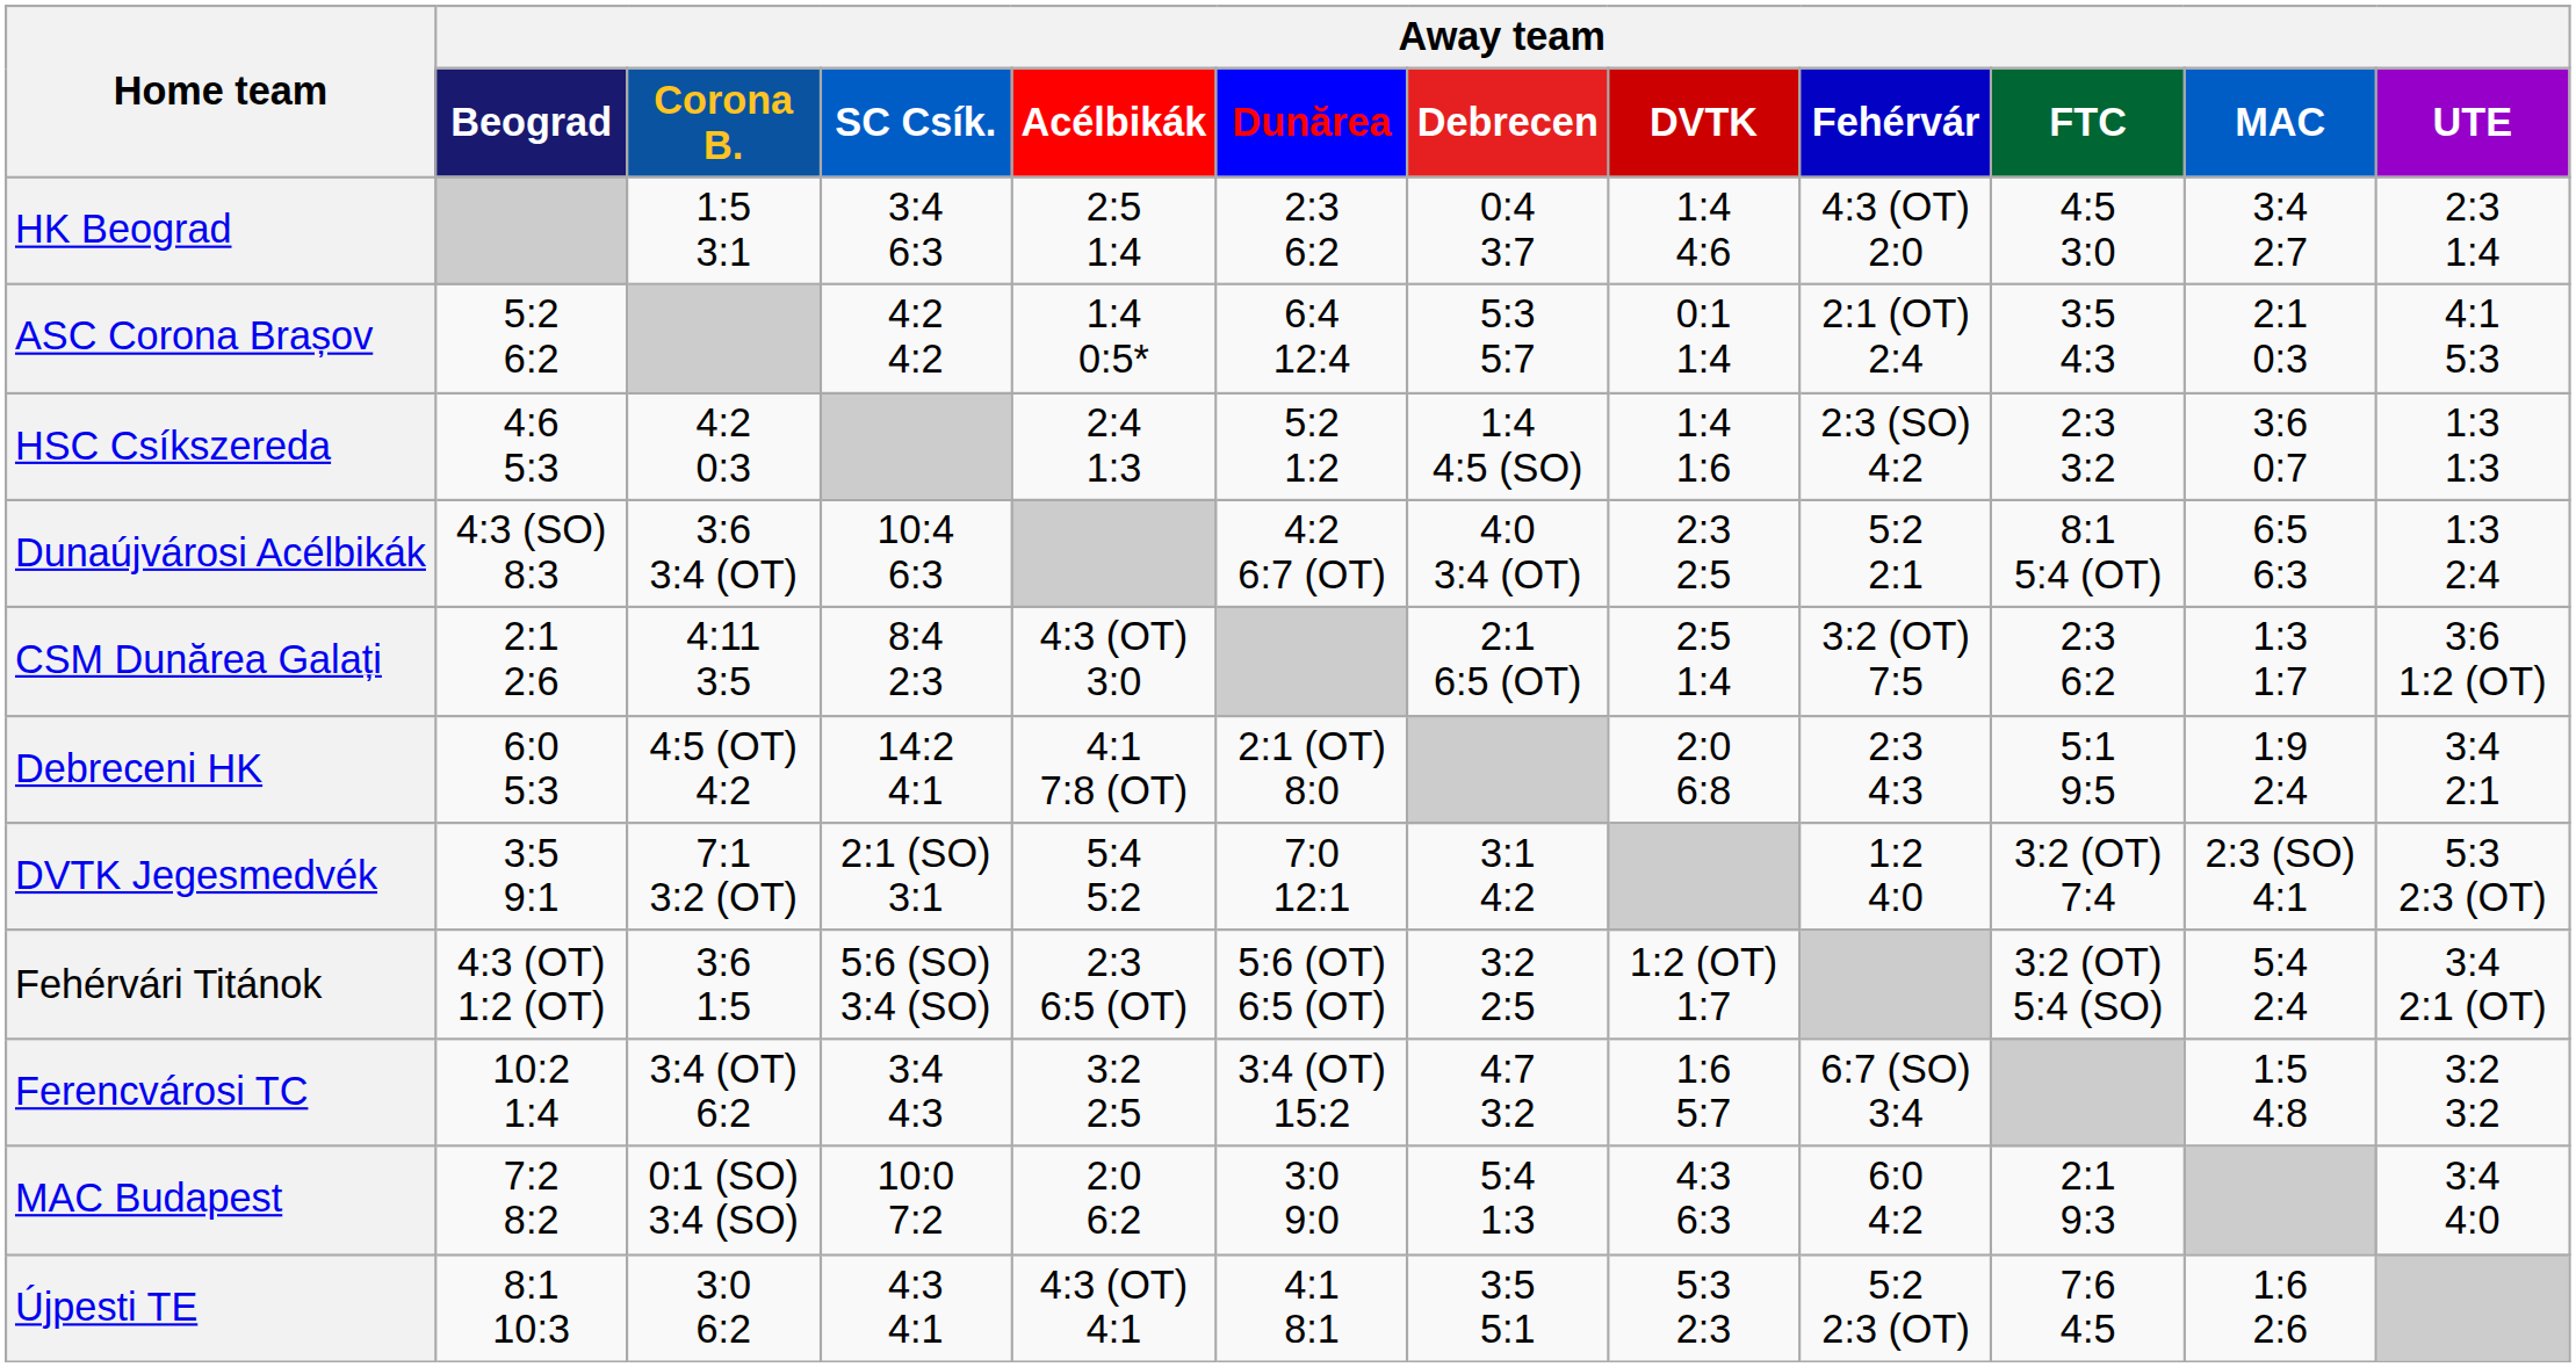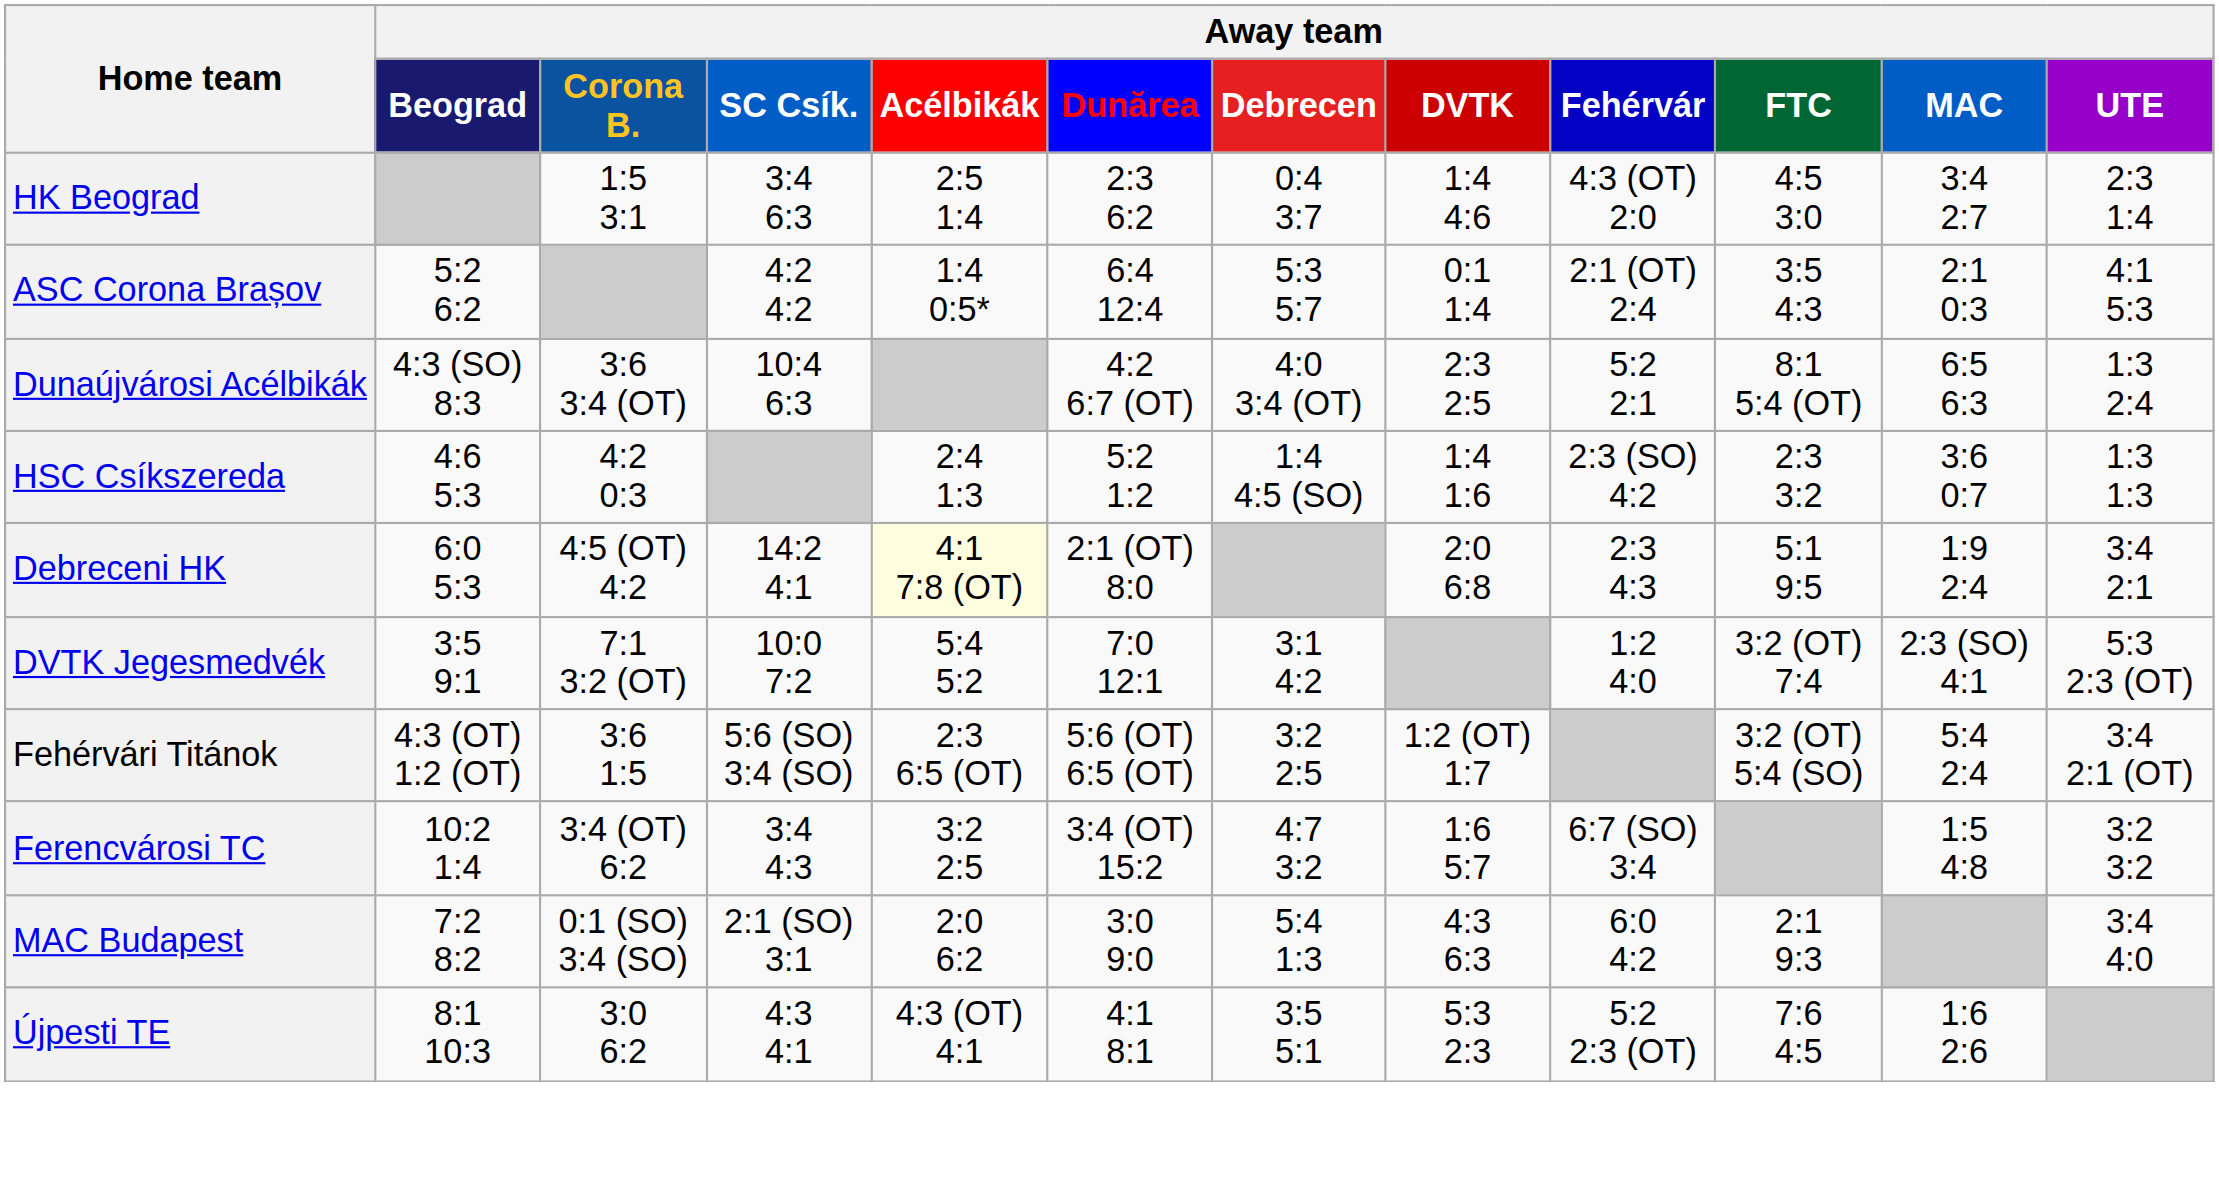 <table class="wikitable" style="text-align:center;">
 <tr>
 <th rowspan="2">Home team</th>
 <th colspan="11">Away team</th>
 </tr>
 <tr>
 <th style="width:70px; background:#191970; color:white;">Beograd</th>
 <th style="width:70px; background:#0953A0; color:#FFC422;">Corona B.</th>
 <th style="width:70px; background:#005DC6; color:white;">SC Csík.</th>
 <th style="width:70px; background:#FF0000; color:white;">Acélbikák</th>
 <th style="width:70px; background:#0000FF; color:#FF0000;">Dunărea</th>
 <th style="width:70px; background:#E62020; color:white;">Debrecen</th>
 <th style="width:70px; background:#CC0000; color:white;">DVTK</th>
 <th style="width:70px; background:#0201C4; color:white;">Fehérvár</th>
 <th style="width:70px; background:#006633; color:white;">FTC</th>
 <th style="width:70px; background:#005DC6; color:white;">MAC</th>
 <th style="width:70px; background:#9600C8; color:white;">UTE</th>
 </tr>
 <tr>
 <td style="text-align:left; background:#F2F2F2;"><a href='#'>HK Beograd</a></td>
 <td bgcolor=#CCCCCC> </td>
 <td> 1:5<br> 3:1</td>
 <td>  3:4<br> 6:3</td>
 <td> 2:5<br> 1:4</td>
 <td>   2:3<br> 6:2</td>
 <td>  0:4<br> 3:7</td>
 <td>      1:4<br> 4:6</td>
 <td>  4:3 (OT)<br> 2:0</td>
 <td>       4:5<br> 3:0</td>
 <td>       3:4<br> 2:7</td>
 <td>       2:3<br> 1:4</td>
 </tr>
 <tr>
 <td style="text-align:left; background:#F2F2F2;"><a href='#'>ASC Corona Brașov</a></td>
 <td>   5:2<br> 6:2</td>
 <td bgcolor=#CCCCCC> </td>
 <td>  4:2<br> 4:2</td>
 <td> 1:4<br> 0:5*</td>
 <td>   6:4<br> 12:4</td>
 <td>  5:3<br> 5:7</td>
 <td>      0:1<br> 1:4</td>
 <td>  2:1 (OT)<br> 2:4</td>
 <td>       3:5<br> 4:3</td>
 <td>       2:1<br> 0:3</td>
 <td>       4:1<br> 5:3</td>
 </tr>
 <tr>
+<td style="text-align:left; background:#F2F2F2;"><a href='#'>Dunaújvárosi Acélbikák</a></td>
+<td>   4:3 (SO)<br> 8:3</td>
+<td> 3:6<br> 3:4 (OT)</td>
+<td>  10:4<br> 6:3</td>
+<td bgcolor=#CCCCCC> </td>
+<td>   4:2<br> 6:7 (OT)</td>
+<td>  4:0<br> 3:4 (OT)</td>
+<td>      2:3<br> 2:5</td>
+<td>  5:2<br> 2:1</td>
+<td>       8:1<br> 5:4 (OT)</td>
+<td>       6:5<br> 6:3</td>
+<td>       1:3<br> 2:4</td>
+</tr>
+<tr>
 <td style="text-align:left; background:#F2F2F2;"><a href='#'>HSC Csíkszereda</a></td>
 <td>   4:6<br> 5:3</td>
 <td> 4:2<br> 0:3</td>
 <td bgcolor=#CCCCCC> </td>
 <td> 2:4<br> 1:3</td>
 <td>   5:2<br> 1:2</td>
 <td>  1:4<br> 4:5 (SO)</td>
 <td>      1:4<br> 1:6</td>
 <td>  2:3 (SO)<br> 4:2</td>
 <td>       2:3<br> 3:2</td>
 <td>       3:6<br> 0:7</td>
 <td>       1:3<br> 1:3</td>
 </tr>
 <tr>
-<td style="text-align:left; background:#F2F2F2;"><a href='#'>Dunaújvárosi Acélbikák</a></td>
-<td>   4:3 (SO)<br> 8:3</td>
-<td> 3:6<br> 3:4 (OT)</td>
-<td>  10:4<br> 6:3</td>
-<td bgcolor=#CCCCCC> </td>
-<td>   4:2<br> 6:7 (OT)</td>
-<td>  4:0<br> 3:4 (OT)</td>
-<td>      2:3<br> 2:5</td>
-<td>  5:2<br> 2:1</td>
-<td>       8:1<br> 5:4 (OT)</td>
-<td>       6:5<br> 6:3</td>
-<td>       1:3<br> 2:4</td>
-</tr>
-<tr>
-<td style="text-align:left; background:#F2F2F2;"><a href='#'>CSM Dunărea Galați</a></td>
-<td>   2:1<br> 2:6</td>
-<td> 4:11<br> 3:5</td>
-<td>  8:4<br> 2:3</td>
-<td> 4:3 (OT)<br> 3:0</td>
-<td bgcolor=#CCCCCC> </td>
-<td>  2:1<br> 6:5 (OT)</td>
-<td>      2:5<br> 1:4</td>
-<td>  3:2 (OT)<br> 7:5</td>
-<td>       2:3<br> 6:2</td>
-<td>       1:3<br> 1:7</td>
-<td>       3:6<br> 1:2 (OT)</td>
-</tr>
-<tr>
 <td style="text-align:left; background:#F2F2F2;"><a href='#'>Debreceni HK</a></td>
 <td>   6:0<br> 5:3</td>
 <td> 4:5 (OT)<br> 4:2</td>
 <td>  14:2<br> 4:1</td>
-<td> 4:1<br> 7:8 (OT)</td>
+<td style="background: lightyellow;"> 4:1<br> 7:8 (OT)</td>
 <td>   2:1 (OT)<br> 8:0</td>
 <td bgcolor=#CCCCCC> </td>
 <td>      2:0<br> 6:8</td>
 <td>  2:3<br> 4:3</td>
 <td>       5:1<br> 9:5</td>
 <td>       1:9<br> 2:4</td>
 <td>       3:4<br> 2:1</td>
 </tr>
 <tr>
 <td style="text-align:left; background:#F2F2F2;"><a href='#'>DVTK Jegesmedvék</a></td>
 <td>   3:5<br> 9:1</td>
 <td> 7:1<br> 3:2 (OT)</td>
-<td>  2:1 (SO)<br> 3:1</td>
+<td>  10:0<br> 7:2</td>
 <td> 5:4<br> 5:2</td>
 <td>   7:0<br> 12:1</td>
 <td>  3:1<br> 4:2</td>
 <td bgcolor=#CCCCCC> </td>
 <td>  1:2<br> 4:0</td>
 <td>       3:2 (OT)<br> 7:4</td>
 <td>       2:3 (SO)<br> 4:1</td>
 <td>       5:3<br> 2:3 (OT)</td>
 </tr>
 <tr>
 <td style="text-align:left; background:#F2F2F2;">Fehérvári Titánok</td>
 <td>   4:3 (OT)<br> 1:2 (OT)</td>
 <td> 3:6<br> 1:5</td>
 <td>  5:6 (SO)<br> 3:4 (SO)</td>
 <td> 2:3<br> 6:5 (OT)</td>
 <td>   5:6 (OT)<br> 6:5 (OT)</td>
 <td>  3:2<br> 2:5</td>
 <td>      1:2 (OT)<br> 1:7</td>
 <td bgcolor=#CCCCCC> </td>
 <td>       3:2 (OT)<br> 5:4 (SO)</td>
 <td>       5:4<br> 2:4</td>
 <td>       3:4<br> 2:1 (OT)</td>
 </tr>
 <tr>
 <td style="text-align:left; background:#F2F2F2;"><a href='#'>Ferencvárosi TC</a></td>
 <td>   10:2<br> 1:4</td>
 <td> 3:4 (OT)<br> 6:2</td>
 <td>  3:4<br> 4:3</td>
 <td> 3:2<br> 2:5</td>
 <td>   3:4 (OT)<br> 15:2</td>
 <td>  4:7<br> 3:2</td>
 <td>      1:6<br> 5:7</td>
 <td>  6:7 (SO)<br> 3:4</td>
 <td bgcolor=#CCCCCC> </td>
 <td>       1:5<br> 4:8</td>
 <td>       3:2<br> 3:2</td>
 </tr>
 <tr>
 <td style="text-align:left; background:#F2F2F2;"><a href='#'>MAC Budapest</a></td>
 <td>   7:2<br> 8:2</td>
 <td> 0:1 (SO)<br> 3:4 (SO)</td>
-<td>  10:0<br> 7:2</td>
+<td>  2:1 (SO)<br> 3:1</td>
 <td> 2:0<br> 6:2</td>
 <td>   3:0<br> 9:0</td>
 <td>  5:4<br> 1:3</td>
 <td>      4:3<br> 6:3</td>
 <td>  6:0<br> 4:2</td>
 <td>       2:1<br> 9:3</td>
 <td bgcolor=#CCCCCC> </td>
 <td>       3:4<br> 4:0</td>
 </tr>
 <tr>
 <td style="text-align:left; background:#F2F2F2;"><a href='#'>Újpesti TE</a></td>
 <td>   8:1<br> 10:3</td>
 <td> 3:0<br> 6:2</td>
 <td>  4:3<br> 4:1</td>
 <td> 4:3 (OT)<br> 4:1</td>
 <td>   4:1<br> 8:1</td>
 <td>  3:5<br> 5:1</td>
 <td>      5:3<br> 2:3</td>
 <td>  5:2<br> 2:3 (OT)</td>
 <td>       7:6<br> 4:5</td>
 <td>       1:6<br> 2:6</td>
 <td bgcolor=#CCCCCC> </td>
 </tr>
 </table>
